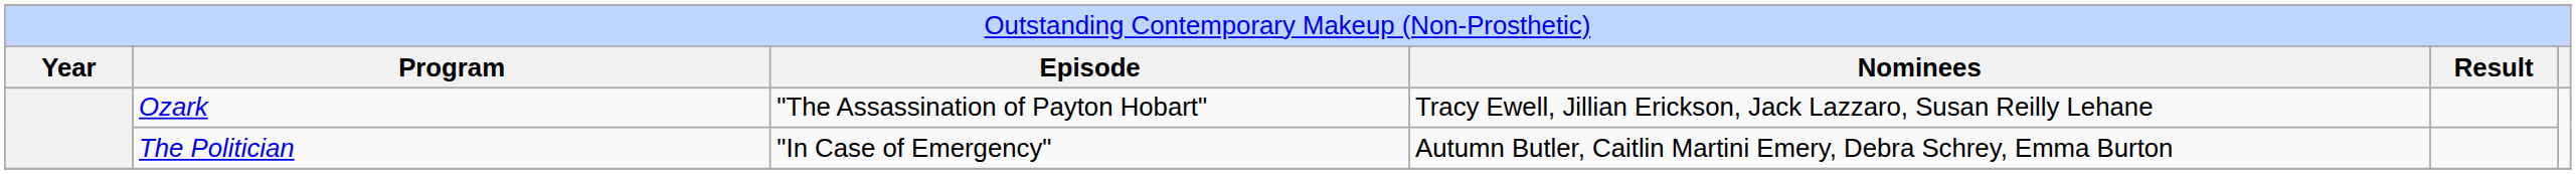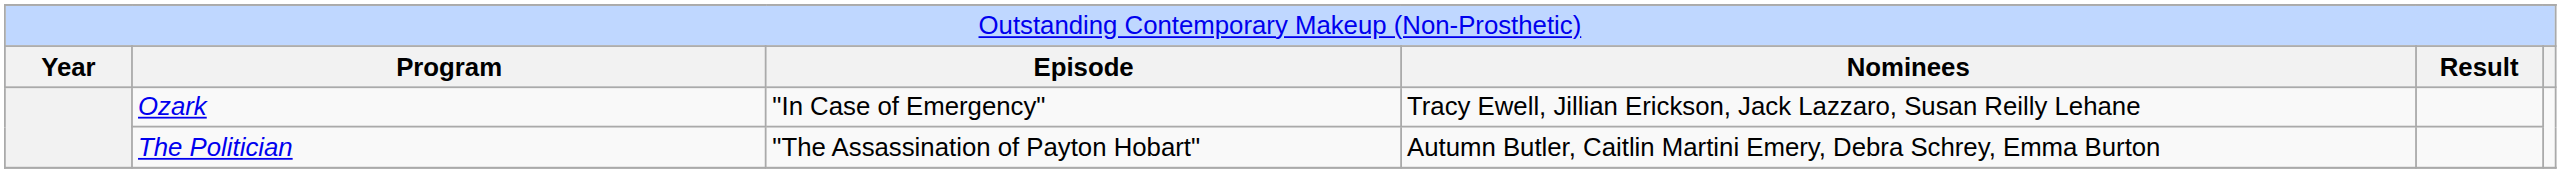 <table class="wikitable plainrowheaders" style="font-size: 90%" width=90%>
 <tr>
 </tr>
 <tr ---- bgcolor="#bfd7ff">
 <td colspan=6 align=center><a href='#'>Outstanding Contemporary Makeup (Non-Prosthetic)</a></td>
 </tr>
 <tr ---- bgcolor="#ebf5ff">
 <th width="5%">Year</th>
 <th width="25%">Program</th>
 <th width="25%">Episode</th>
 <th width="40%">Nominees</th>
 <th width="13%">Result</th>
 <th width="5%"></th>
 </tr>
 <tr>
 <th scope=row rowspan=2></th>
 <td><em><a href='#'>Ozark</a></em></td>
-<td>"The Assassination of Payton Hobart"</td>
+<td>"In Case of Emergency"</td>
 <td>Tracy Ewell, Jillian Erickson, Jack Lazzaro, Susan Reilly Lehane</td>
 <td></td>
 <td rowspan="2"></td>
 </tr>
 <tr>
 <td><em><a href='#'>The Politician</a></em></td>
-<td>"In Case of Emergency"</td>
+<td>"The Assassination of Payton Hobart"</td>
 <td>Autumn Butler, Caitlin Martini Emery, Debra Schrey, Emma Burton</td>
 <td></td>
 </tr>
 <tr>
 </tr>
 </table>
